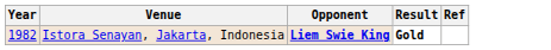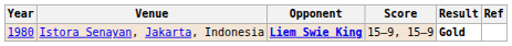 <table class="sortable wikitable" style="font-size: 90%;">
 <tr>
 <th>Year</th>
 <th>Venue</th>
 <th>Opponent</th>
+<th>Score</th>
 <th>Result</th>
 <th>Ref</th>
 </tr>
 <tr style="background:#F3E6D7">
-<td align="center"><a href='#'>1982</a></td>
+<td align="center"><a href='#'>1980</a></td>
 <td align="left"><a href='#'>Istora Senayan</a>, <a href='#'>Jakarta</a>, Indonesia</td>
 <td align="left"><strong> <a href='#'>Liem Swie King</a></strong></td>
+<td align="left">15–9, 15–9</td>
 <td style="text-align:left; background:white"> <strong>Gold</strong></td>
 <td style="text-align:center; background:white"></td>
 </tr>
 </table>
